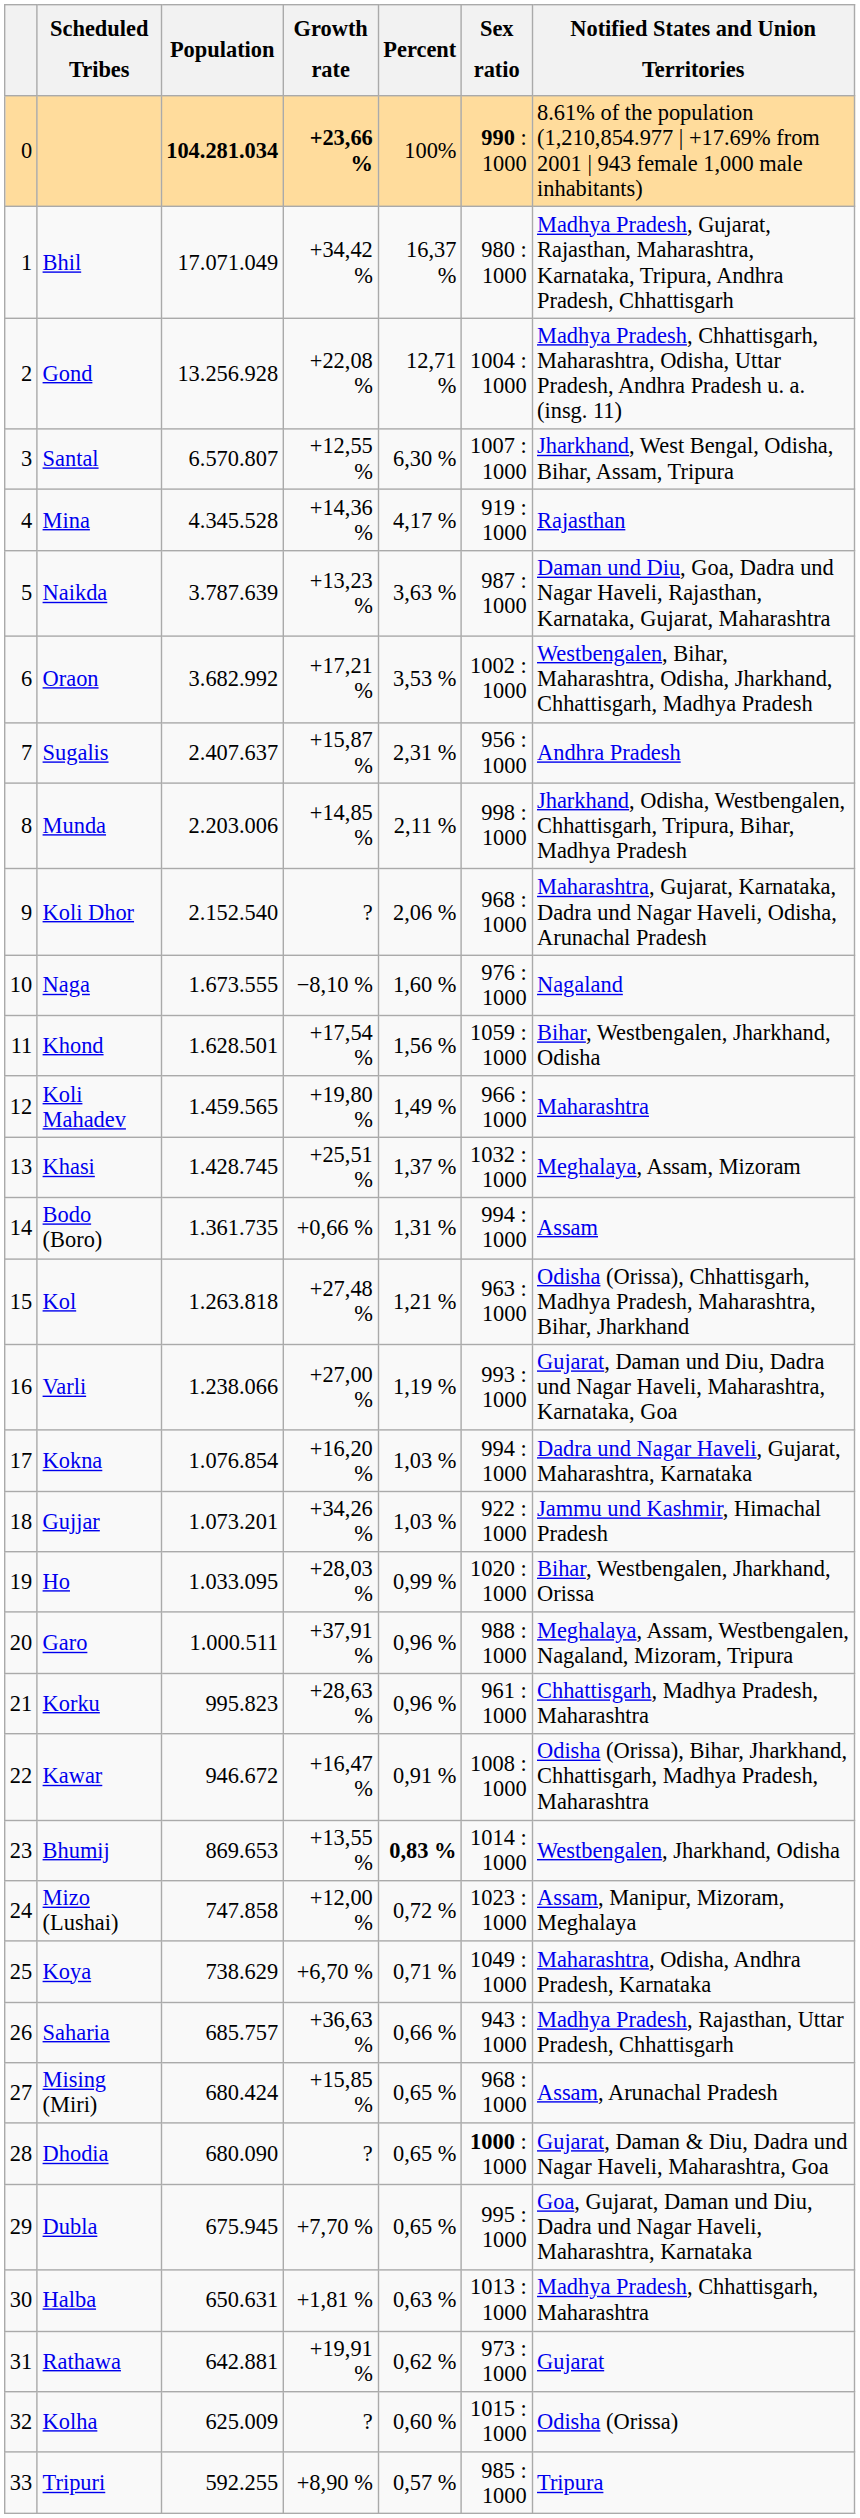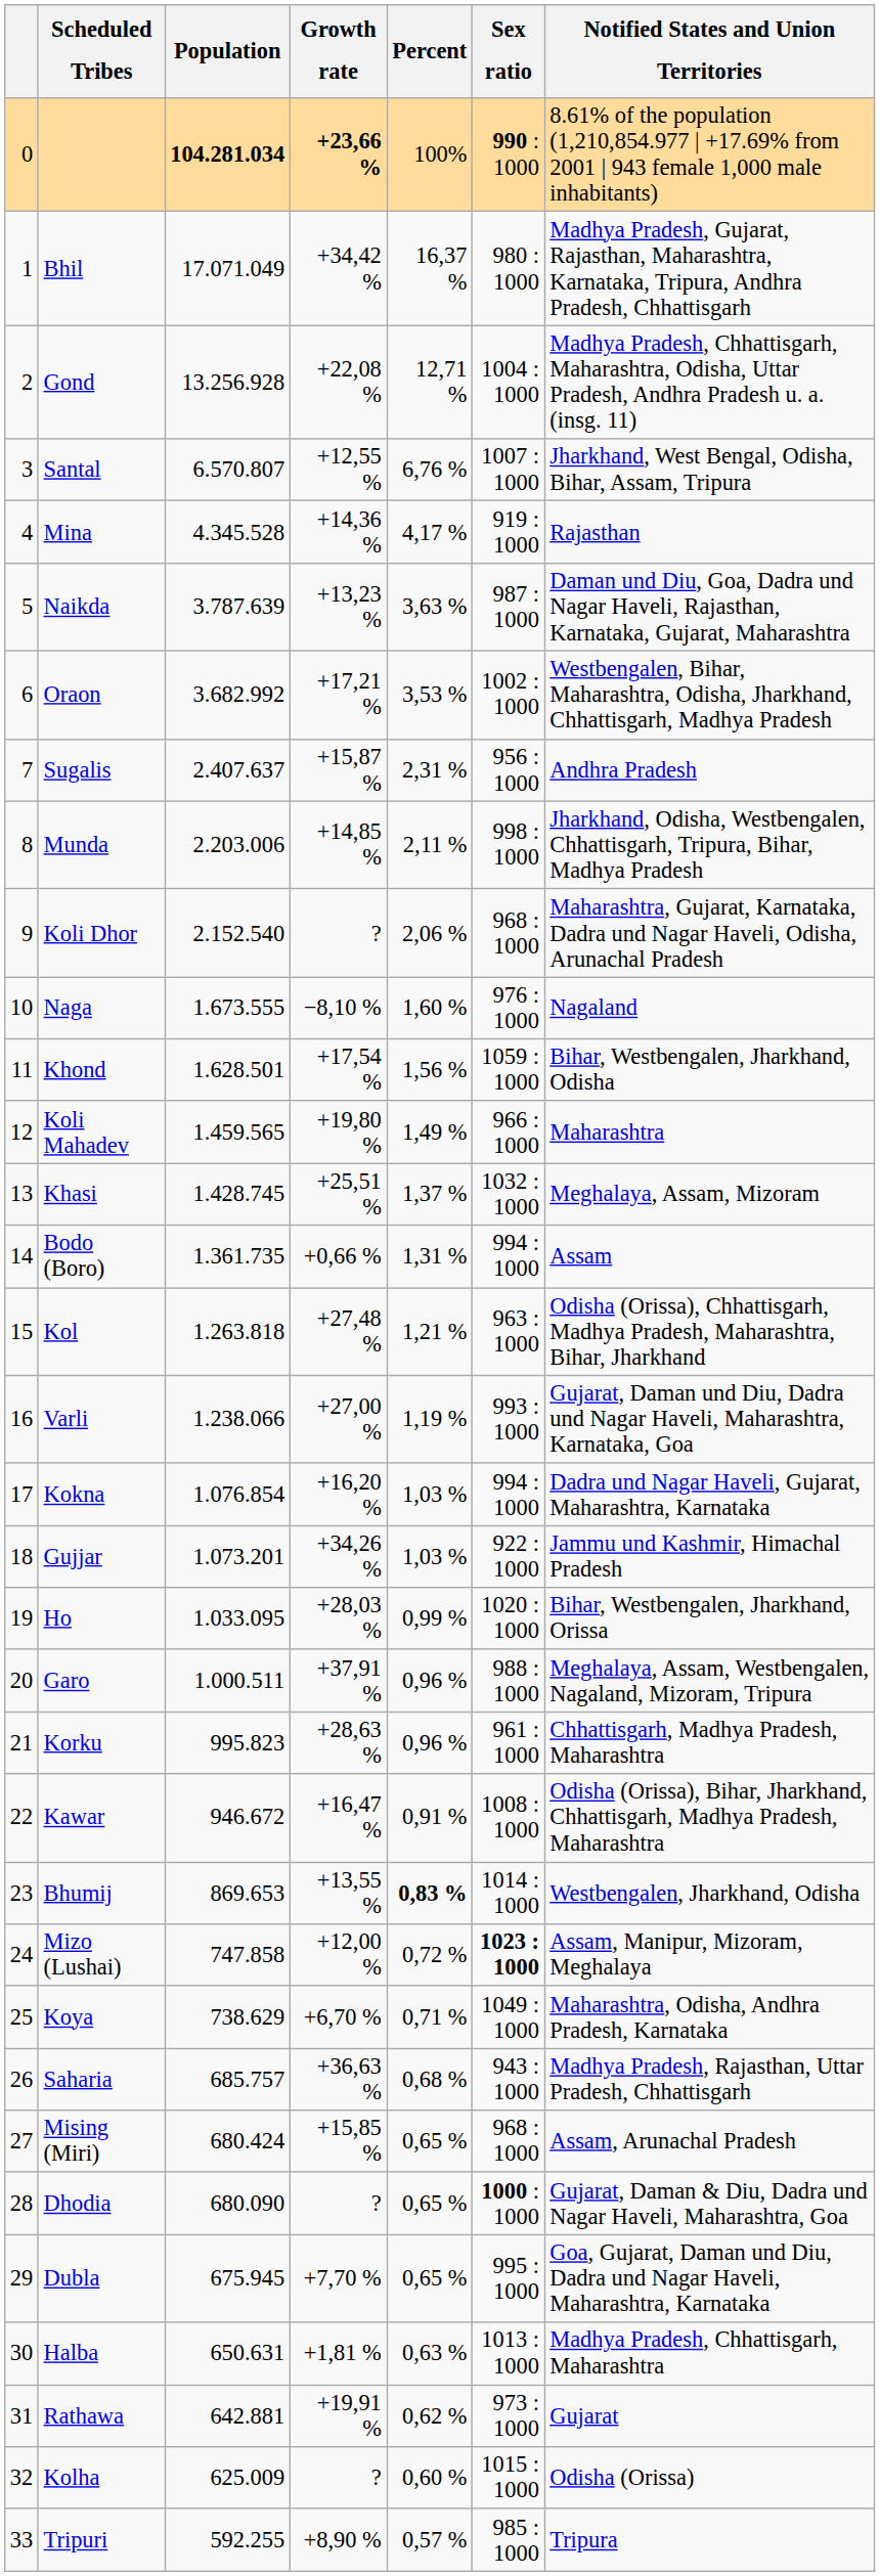 <table class="wikitable sortable zebra" style="text-align:right;">
 <tr class="hintergrundfarbe8" style="line-height:180%;">
 <th data-sort-type="number"></th>
 <th>Scheduled Tribes</th>
 <th>Population</th>
 <th>Growth rate</th>
 <th>Percent</th>
 <th data-sort-type="number">Sex ratio</th>
 <th>Notified States and Union Territories</th>
 </tr>
 <tr style="background:#FFDC9C;">
 <td>0</td>
 <td style="text-align:left;" data-sort-value="0"><strong></strong></td>
 <td><strong>104.281.034</strong></td>
 <td><strong>+23,66 %</strong></td>
 <td>100%</td>
 <td><strong>990</strong> : 1000</td>
 <td style="text-align:left;">8.61% of the population (1,210,854.977 | +17.69% from 2001 | 943 female 1,000 male inhabitants)</td>
 </tr>
 <tr>
 <td>1</td>
 <td style="text-align:left;"><a href='#'>Bhil</a></td>
 <td>17.071.049</td>
 <td>+34,42 %</td>
 <td>16,37 %</td>
 <td>980 : 1000</td>
 <td style="text-align:left;"><a href='#'>Madhya Pradesh</a>, Gujarat, Rajasthan, Maharashtra, Karnataka, Tripura, Andhra Pradesh, Chhattisgarh</td>
 </tr>
 <tr>
 <td>2</td>
 <td style="text-align:left;"><a href='#'>Gond</a></td>
 <td>13.256.928</td>
 <td>+22,08 %</td>
 <td>12,71 %</td>
 <td>1004 : 1000</td>
 <td style="text-align:left;"><a href='#'>Madhya Pradesh</a>, Chhattisgarh, Maharashtra, Odisha, Uttar Pradesh, Andhra Pradesh u. a. (insg. 11)</td>
 </tr>
 <tr>
 <td>3</td>
 <td style="text-align:left;"><a href='#'>Santal</a></td>
 <td>6.570.807</td>
 <td>+12,55 %</td>
-<td>6,30 %</td>
+<td>6,76 %</td>
 <td>1007 : 1000</td>
 <td style="text-align:left;"><a href='#'>Jharkhand</a>, West Bengal, Odisha, Bihar, Assam, Tripura</td>
 </tr>
 <tr>
 <td>4</td>
 <td style="text-align:left;"><a href='#'>Mina</a></td>
 <td>4.345.528</td>
 <td>+14,36 %</td>
 <td>4,17 %</td>
 <td>919 : 1000</td>
 <td style="text-align:left;"><a href='#'>Rajasthan</a></td>
 </tr>
 <tr>
 <td>5</td>
 <td style="text-align:left;"><a href='#'>Naikda</a></td>
 <td>3.787.639</td>
 <td>+13,23 %</td>
 <td>3,63 %</td>
 <td>987 : 1000</td>
 <td style="text-align:left;"><a href='#'>Daman und Diu</a>, Goa, Dadra und Nagar Haveli, Rajasthan, Karnataka, Gujarat, Maharashtra</td>
 </tr>
 <tr>
 <td>6</td>
 <td style="text-align:left;"><a href='#'>Oraon</a></td>
 <td>3.682.992</td>
 <td>+17,21 %</td>
 <td>3,53 %</td>
 <td>1002 : 1000</td>
 <td style="text-align:left;"><a href='#'>Westbengalen</a>, Bihar, Maharashtra, Odisha, Jharkhand, Chhattisgarh, Madhya Pradesh</td>
 </tr>
 <tr>
 <td>7</td>
 <td style="text-align:left;"><a href='#'>Sugalis</a></td>
 <td>2.407.637</td>
 <td>+15,87 %</td>
 <td>2,31 %</td>
 <td>956 : 1000</td>
 <td style="text-align:left;"><a href='#'>Andhra Pradesh</a></td>
 </tr>
 <tr>
 <td>8</td>
 <td style="text-align:left;"><a href='#'>Munda</a></td>
 <td>2.203.006</td>
 <td>+14,85 %</td>
 <td>2,11 %</td>
 <td>998 : 1000</td>
 <td style="text-align:left;"><a href='#'>Jharkhand</a>, Odisha, Westbengalen, Chhattisgarh, Tripura, Bihar, Madhya Pradesh</td>
 </tr>
 <tr>
 <td>9</td>
 <td style="text-align:left;"><a href='#'>Koli Dhor</a></td>
 <td>2.152.540</td>
 <td>?</td>
 <td>2,06 %</td>
 <td>968 : 1000</td>
 <td style="text-align:left;"><a href='#'>Maharashtra</a>, Gujarat, Karnataka, Dadra und Nagar Haveli, Odisha, Arunachal Pradesh</td>
 </tr>
 <tr>
 <td>10</td>
 <td style="text-align:left;"><a href='#'>Naga</a></td>
 <td>1.673.555</td>
 <td>−8,10 %</td>
 <td>1,60 %</td>
 <td>976 : 1000</td>
 <td style="text-align:left;"><a href='#'>Nagaland</a></td>
 </tr>
 <tr>
 <td>11</td>
 <td style="text-align:left;"><a href='#'>Khond</a></td>
 <td>1.628.501</td>
 <td>+17,54 %</td>
 <td>1,56 %</td>
 <td>1059 : 1000</td>
 <td style="text-align:left;"><a href='#'>Bihar</a>, Westbengalen, Jharkhand, Odisha</td>
 </tr>
 <tr>
 <td>12</td>
 <td style="text-align:left;"><a href='#'>Koli Mahadev</a></td>
 <td>1.459.565</td>
 <td>+19,80 %</td>
 <td>1,49 %</td>
 <td>966 : 1000</td>
 <td style="text-align:left;"><a href='#'>Maharashtra</a></td>
 </tr>
 <tr>
 <td>13</td>
 <td style="text-align:left;"><a href='#'>Khasi</a></td>
 <td>1.428.745</td>
 <td>+25,51 %</td>
 <td>1,37 %</td>
 <td>1032 : 1000</td>
 <td style="text-align:left;"><a href='#'>Meghalaya</a>, Assam, Mizoram</td>
 </tr>
 <tr>
 <td>14</td>
 <td style="text-align:left;"><a href='#'>Bodo</a> <span>(Boro)</span></td>
 <td>1.361.735</td>
 <td>+0,66 %</td>
 <td>1,31 %</td>
 <td>994 : 1000</td>
 <td style="text-align:left;"><a href='#'>Assam</a></td>
 </tr>
 <tr>
 <td>15</td>
 <td style="text-align:left;"><a href='#'>Kol</a></td>
 <td>1.263.818</td>
 <td>+27,48 %</td>
 <td>1,21 %</td>
 <td>963 : 1000</td>
 <td style="text-align:left;"><a href='#'>Odisha</a> (Orissa), Chhattisgarh, Madhya Pradesh, Maharashtra, Bihar, Jharkhand</td>
 </tr>
 <tr>
 <td>16</td>
 <td style="text-align:left;"><a href='#'>Varli</a></td>
 <td>1.238.066</td>
 <td>+27,00 %</td>
 <td>1,19 %</td>
 <td>993 : 1000</td>
 <td style="text-align:left;"><a href='#'>Gujarat</a>, Daman und Diu, Dadra und Nagar Haveli, Maharashtra, Karnataka, Goa</td>
 </tr>
 <tr>
 <td>17</td>
 <td style="text-align:left;"><a href='#'>Kokna</a></td>
 <td>1.076.854</td>
 <td>+16,20 %</td>
 <td>1,03 %</td>
 <td>994 : 1000</td>
 <td style="text-align:left;"><a href='#'>Dadra und Nagar Haveli</a>, Gujarat, Maharashtra, Karnataka</td>
 </tr>
 <tr>
 <td>18</td>
 <td style="text-align:left;"><a href='#'>Gujjar</a></td>
 <td>1.073.201</td>
 <td>+34,26 %</td>
 <td>1,03 %</td>
 <td>922 : 1000</td>
 <td style="text-align:left;"><a href='#'>Jammu und Kashmir</a>, Himachal Pradesh</td>
 </tr>
 <tr>
 <td>19</td>
 <td style="text-align:left;"><a href='#'>Ho</a></td>
 <td>1.033.095</td>
 <td>+28,03 %</td>
 <td>0,99 %</td>
 <td>1020 : 1000</td>
 <td style="text-align:left;"><a href='#'>Bihar</a>, Westbengalen, Jharkhand, Orissa</td>
 </tr>
 <tr>
 <td>20</td>
 <td style="text-align:left;"><a href='#'>Garo</a></td>
 <td>1.000.511</td>
 <td>+37,91 %</td>
 <td>0,96 %</td>
 <td>988 : 1000</td>
 <td style="text-align:left;"><a href='#'>Meghalaya</a>, Assam, Westbengalen, Nagaland, Mizoram, Tripura</td>
 </tr>
 <tr>
 <td>21</td>
 <td style="text-align:left;"><a href='#'>Korku</a></td>
 <td>995.823</td>
 <td>+28,63 %</td>
 <td>0,96 %</td>
 <td>961 : 1000</td>
 <td style="text-align:left;"><a href='#'>Chhattisgarh</a>, Madhya Pradesh, Maharashtra</td>
 </tr>
 <tr>
 <td>22</td>
 <td style="text-align:left;"><a href='#'>Kawar</a></td>
 <td>946.672</td>
 <td>+16,47 %</td>
 <td>0,91 %</td>
 <td>1008 : 1000</td>
 <td style="text-align:left;"><a href='#'>Odisha</a> (Orissa), Bihar, Jharkhand, Chhattisgarh, Madhya Pradesh, Maharashtra</td>
 </tr>
 <tr>
 <td>23</td>
 <td style="text-align:left;"><a href='#'>Bhumij</a></td>
 <td>869.653</td>
 <td>+13,55 %</td>
 <td><strong>0,83 %</strong></td>
 <td>1014 : 1000</td>
 <td style="text-align:left;"><a href='#'>Westbengalen</a>, Jharkhand, Odisha</td>
 </tr>
 <tr>
 <td>24</td>
 <td style="text-align:left;"><a href='#'>Mizo</a> <span>(Lushai)</span></td>
 <td>747.858</td>
 <td>+12,00 %</td>
 <td>0,72 %</td>
-<td>1023 : 1000</td>
+<td><strong>1023 : 1000</strong></td>
 <td style="text-align:left;"><a href='#'>Assam</a>, Manipur, Mizoram, Meghalaya</td>
 </tr>
 <tr>
 <td>25</td>
 <td style="text-align:left;"><a href='#'>Koya</a></td>
 <td>738.629</td>
 <td>+6,70 %</td>
 <td>0,71 %</td>
 <td>1049 : 1000</td>
 <td style="text-align:left;"><a href='#'>Maharashtra</a>, Odisha, Andhra Pradesh, Karnataka</td>
 </tr>
 <tr>
 <td>26</td>
 <td style="text-align:left;"><a href='#'>Saharia</a></td>
 <td>685.757</td>
 <td>+36,63 %</td>
-<td>0,66 %</td>
+<td>0,68 %</td>
 <td>943 : 1000</td>
 <td style="text-align:left;"><a href='#'>Madhya Pradesh</a>, Rajasthan, Uttar Pradesh, Chhattisgarh</td>
 </tr>
 <tr>
 <td>27</td>
 <td style="text-align:left;"><a href='#'>Mising</a> <span>(Miri)</span></td>
 <td>680.424</td>
 <td>+15,85 %</td>
 <td>0,65 %</td>
 <td>968 : 1000</td>
 <td style="text-align:left;"><a href='#'>Assam</a>, Arunachal Pradesh</td>
 </tr>
 <tr>
 <td>28</td>
 <td style="text-align:left;"><a href='#'>Dhodia</a></td>
 <td>680.090</td>
 <td>?</td>
 <td>0,65 %</td>
 <td><strong>1000</strong> : 1000</td>
 <td style="text-align:left;"><a href='#'>Gujarat</a>, Daman & Diu, Dadra und Nagar Haveli, Maharashtra, Goa</td>
 </tr>
 <tr>
 <td>29</td>
 <td style="text-align:left;"><a href='#'>Dubla</a></td>
 <td>675.945</td>
 <td>+7,70 %</td>
 <td>0,65 %</td>
 <td>995 : 1000</td>
 <td style="text-align:left;"><a href='#'>Goa</a>, Gujarat, Daman und Diu, Dadra und Nagar Haveli, Maharashtra, Karnataka</td>
 </tr>
 <tr>
 <td>30</td>
 <td style="text-align:left;"><a href='#'>Halba</a></td>
 <td>650.631</td>
 <td>+1,81 %</td>
 <td>0,63 %</td>
 <td>1013 : 1000</td>
 <td style="text-align:left;"><a href='#'>Madhya Pradesh</a>, Chhattisgarh, Maharashtra</td>
 </tr>
 <tr>
 <td>31</td>
 <td style="text-align:left;"><a href='#'>Rathawa</a></td>
 <td>642.881</td>
 <td>+19,91 %</td>
 <td>0,62 %</td>
 <td>973 : 1000</td>
 <td style="text-align:left;"><a href='#'>Gujarat</a></td>
 </tr>
 <tr>
 <td>32</td>
 <td style="text-align:left;"><a href='#'>Kolha</a></td>
 <td>625.009</td>
 <td>?</td>
 <td>0,60 %</td>
 <td>1015 : 1000</td>
 <td style="text-align:left;"><a href='#'>Odisha</a> (Orissa)</td>
 </tr>
 <tr>
 <td>33</td>
 <td style="text-align:left;"><a href='#'>Tripuri</a></td>
 <td>592.255</td>
 <td>+8,90 %</td>
 <td>0,57 %</td>
 <td>985 : 1000</td>
 <td style="text-align:left;"><a href='#'>Tripura</a></td>
 </tr>
 <tr class="hintergrundfarbe8">
 </tr>
 </table>
